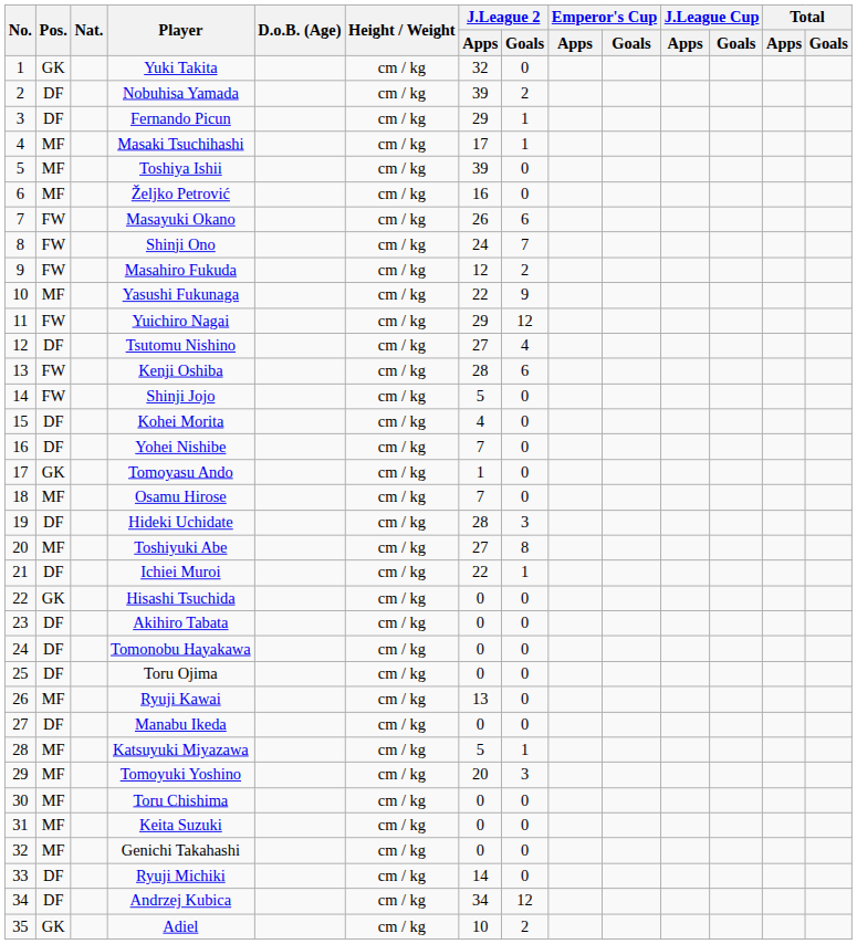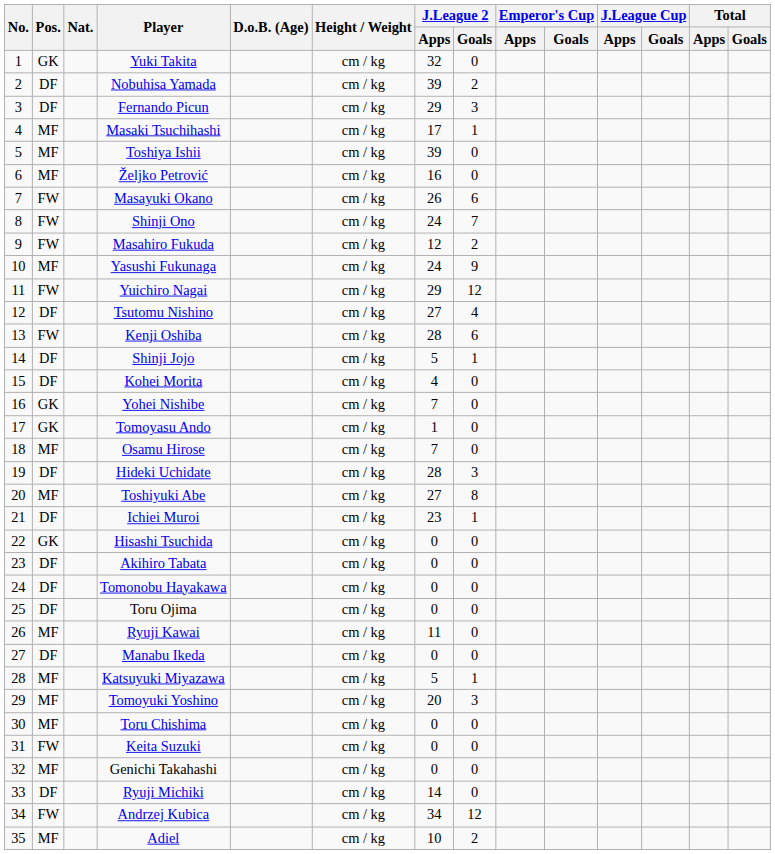 <table class="wikitable" style="text-align:center;">
 <tr>
 <th rowspan="2">No.</th>
 <th rowspan="2">Pos.</th>
 <th rowspan="2">Nat.</th>
 <th rowspan="2">Player</th>
 <th rowspan="2">D.o.B. (Age)</th>
 <th rowspan="2">Height / Weight</th>
 <th colspan="2"><a href='#'>J.League 2</a></th>
 <th colspan="2"><a href='#'>Emperor's Cup</a></th>
 <th colspan="2"><a href='#'>J.League Cup</a></th>
 <th colspan="2">Total</th>
 </tr>
 <tr>
 <th>Apps</th>
 <th>Goals</th>
 <th>Apps</th>
 <th>Goals</th>
 <th>Apps</th>
 <th>Goals</th>
 <th>Apps</th>
 <th>Goals</th>
 </tr>
 <tr>
 <td>1</td>
 <td>GK</td>
 <td></td>
 <td><a href='#'>Yuki Takita</a></td>
 <td></td>
 <td>cm / kg</td>
 <td>32</td>
 <td>0</td>
 <td></td>
 <td></td>
 <td></td>
 <td></td>
 <td></td>
 <td></td>
 </tr>
 <tr>
 <td>2</td>
 <td>DF</td>
 <td></td>
 <td><a href='#'>Nobuhisa Yamada</a></td>
 <td></td>
 <td>cm / kg</td>
 <td>39</td>
 <td>2</td>
 <td></td>
 <td></td>
 <td></td>
 <td></td>
 <td></td>
 <td></td>
 </tr>
 <tr>
 <td>3</td>
 <td>DF</td>
 <td></td>
 <td><a href='#'>Fernando Picun</a></td>
 <td></td>
 <td>cm / kg</td>
 <td>29</td>
-<td>1</td>
+<td>3</td>
 <td></td>
 <td></td>
 <td></td>
 <td></td>
 <td></td>
 <td></td>
 </tr>
 <tr>
 <td>4</td>
 <td>MF</td>
 <td></td>
 <td><a href='#'>Masaki Tsuchihashi</a></td>
 <td></td>
 <td>cm / kg</td>
 <td>17</td>
 <td>1</td>
 <td></td>
 <td></td>
 <td></td>
 <td></td>
 <td></td>
 <td></td>
 </tr>
 <tr>
 <td>5</td>
 <td>MF</td>
 <td></td>
 <td><a href='#'>Toshiya Ishii</a></td>
 <td></td>
 <td>cm / kg</td>
 <td>39</td>
 <td>0</td>
 <td></td>
 <td></td>
 <td></td>
 <td></td>
 <td></td>
 <td></td>
 </tr>
 <tr>
 <td>6</td>
 <td>MF</td>
 <td></td>
 <td><a href='#'>Željko Petrović</a></td>
 <td></td>
 <td>cm / kg</td>
 <td>16</td>
 <td>0</td>
 <td></td>
 <td></td>
 <td></td>
 <td></td>
 <td></td>
 <td></td>
 </tr>
 <tr>
 <td>7</td>
 <td>FW</td>
 <td></td>
 <td><a href='#'>Masayuki Okano</a></td>
 <td></td>
 <td>cm / kg</td>
 <td>26</td>
 <td>6</td>
 <td></td>
 <td></td>
 <td></td>
 <td></td>
 <td></td>
 <td></td>
 </tr>
 <tr>
 <td>8</td>
 <td>FW</td>
 <td></td>
 <td><a href='#'>Shinji Ono</a></td>
 <td></td>
 <td>cm / kg</td>
 <td>24</td>
 <td>7</td>
 <td></td>
 <td></td>
 <td></td>
 <td></td>
 <td></td>
 <td></td>
 </tr>
 <tr>
 <td>9</td>
 <td>FW</td>
 <td></td>
 <td><a href='#'>Masahiro Fukuda</a></td>
 <td></td>
 <td>cm / kg</td>
 <td>12</td>
 <td>2</td>
 <td></td>
 <td></td>
 <td></td>
 <td></td>
 <td></td>
 <td></td>
 </tr>
 <tr>
 <td>10</td>
 <td>MF</td>
 <td></td>
 <td><a href='#'>Yasushi Fukunaga</a></td>
 <td></td>
 <td>cm / kg</td>
-<td>22</td>
+<td>24</td>
 <td>9</td>
 <td></td>
 <td></td>
 <td></td>
 <td></td>
 <td></td>
 <td></td>
 </tr>
 <tr>
 <td>11</td>
 <td>FW</td>
 <td></td>
 <td><a href='#'>Yuichiro Nagai</a></td>
 <td></td>
 <td>cm / kg</td>
 <td>29</td>
 <td>12</td>
 <td></td>
 <td></td>
 <td></td>
 <td></td>
 <td></td>
 <td></td>
 </tr>
 <tr>
 <td>12</td>
 <td>DF</td>
 <td></td>
 <td><a href='#'>Tsutomu Nishino</a></td>
 <td></td>
 <td>cm / kg</td>
 <td>27</td>
 <td>4</td>
 <td></td>
 <td></td>
 <td></td>
 <td></td>
 <td></td>
 <td></td>
 </tr>
 <tr>
 <td>13</td>
 <td>FW</td>
 <td></td>
 <td><a href='#'>Kenji Oshiba</a></td>
 <td></td>
 <td>cm / kg</td>
 <td>28</td>
 <td>6</td>
 <td></td>
 <td></td>
 <td></td>
 <td></td>
 <td></td>
 <td></td>
 </tr>
 <tr>
 <td>14</td>
-<td>FW</td>
+<td>DF</td>
 <td></td>
 <td><a href='#'>Shinji Jojo</a></td>
 <td></td>
 <td>cm / kg</td>
 <td>5</td>
-<td>0</td>
+<td>1</td>
 <td></td>
 <td></td>
 <td></td>
 <td></td>
 <td></td>
 <td></td>
 </tr>
 <tr>
 <td>15</td>
 <td>DF</td>
 <td></td>
 <td><a href='#'>Kohei Morita</a></td>
 <td></td>
 <td>cm / kg</td>
 <td>4</td>
 <td>0</td>
 <td></td>
 <td></td>
 <td></td>
 <td></td>
 <td></td>
 <td></td>
 </tr>
 <tr>
 <td>16</td>
-<td>DF</td>
+<td>GK</td>
 <td></td>
 <td><a href='#'>Yohei Nishibe</a></td>
 <td></td>
 <td>cm / kg</td>
 <td>7</td>
 <td>0</td>
 <td></td>
 <td></td>
 <td></td>
 <td></td>
 <td></td>
 <td></td>
 </tr>
 <tr>
 <td>17</td>
 <td>GK</td>
 <td></td>
 <td><a href='#'>Tomoyasu Ando</a></td>
 <td></td>
 <td>cm / kg</td>
 <td>1</td>
 <td>0</td>
 <td></td>
 <td></td>
 <td></td>
 <td></td>
 <td></td>
 <td></td>
 </tr>
 <tr>
 <td>18</td>
 <td>MF</td>
 <td></td>
 <td><a href='#'>Osamu Hirose</a></td>
 <td></td>
 <td>cm / kg</td>
 <td>7</td>
 <td>0</td>
 <td></td>
 <td></td>
 <td></td>
 <td></td>
 <td></td>
 <td></td>
 </tr>
 <tr>
 <td>19</td>
 <td>DF</td>
 <td></td>
 <td><a href='#'>Hideki Uchidate</a></td>
 <td></td>
 <td>cm / kg</td>
 <td>28</td>
 <td>3</td>
 <td></td>
 <td></td>
 <td></td>
 <td></td>
 <td></td>
 <td></td>
 </tr>
 <tr>
 <td>20</td>
 <td>MF</td>
 <td></td>
 <td><a href='#'>Toshiyuki Abe</a></td>
 <td></td>
 <td>cm / kg</td>
 <td>27</td>
 <td>8</td>
 <td></td>
 <td></td>
 <td></td>
 <td></td>
 <td></td>
 <td></td>
 </tr>
 <tr>
 <td>21</td>
 <td>DF</td>
 <td></td>
 <td><a href='#'>Ichiei Muroi</a></td>
 <td></td>
 <td>cm / kg</td>
-<td>22</td>
+<td>23</td>
 <td>1</td>
 <td></td>
 <td></td>
 <td></td>
 <td></td>
 <td></td>
 <td></td>
 </tr>
 <tr>
 <td>22</td>
 <td>GK</td>
 <td></td>
 <td><a href='#'>Hisashi Tsuchida</a></td>
 <td></td>
 <td>cm / kg</td>
 <td>0</td>
 <td>0</td>
 <td></td>
 <td></td>
 <td></td>
 <td></td>
 <td></td>
 <td></td>
 </tr>
 <tr>
 <td>23</td>
 <td>DF</td>
 <td></td>
 <td><a href='#'>Akihiro Tabata</a></td>
 <td></td>
 <td>cm / kg</td>
 <td>0</td>
 <td>0</td>
 <td></td>
 <td></td>
 <td></td>
 <td></td>
 <td></td>
 <td></td>
 </tr>
 <tr>
 <td>24</td>
 <td>DF</td>
 <td></td>
 <td><a href='#'>Tomonobu Hayakawa</a></td>
 <td></td>
 <td>cm / kg</td>
 <td>0</td>
 <td>0</td>
 <td></td>
 <td></td>
 <td></td>
 <td></td>
 <td></td>
 <td></td>
 </tr>
 <tr>
 <td>25</td>
 <td>DF</td>
 <td></td>
 <td>Toru Ojima</td>
 <td></td>
 <td>cm / kg</td>
 <td>0</td>
 <td>0</td>
 <td></td>
 <td></td>
 <td></td>
 <td></td>
 <td></td>
 <td></td>
 </tr>
 <tr>
 <td>26</td>
 <td>MF</td>
 <td></td>
 <td><a href='#'>Ryuji Kawai</a></td>
 <td></td>
 <td>cm / kg</td>
-<td>13</td>
+<td>11</td>
 <td>0</td>
 <td></td>
 <td></td>
 <td></td>
 <td></td>
 <td></td>
 <td></td>
 </tr>
 <tr>
 <td>27</td>
 <td>DF</td>
 <td></td>
 <td><a href='#'>Manabu Ikeda</a></td>
 <td></td>
 <td>cm / kg</td>
 <td>0</td>
 <td>0</td>
 <td></td>
 <td></td>
 <td></td>
 <td></td>
 <td></td>
 <td></td>
 </tr>
 <tr>
 <td>28</td>
 <td>MF</td>
 <td></td>
 <td><a href='#'>Katsuyuki Miyazawa</a></td>
 <td></td>
 <td>cm / kg</td>
 <td>5</td>
 <td>1</td>
 <td></td>
 <td></td>
 <td></td>
 <td></td>
 <td></td>
 <td></td>
 </tr>
 <tr>
 <td>29</td>
 <td>MF</td>
 <td></td>
 <td><a href='#'>Tomoyuki Yoshino</a></td>
 <td></td>
 <td>cm / kg</td>
 <td>20</td>
 <td>3</td>
 <td></td>
 <td></td>
 <td></td>
 <td></td>
 <td></td>
 <td></td>
 </tr>
 <tr>
 <td>30</td>
 <td>MF</td>
 <td></td>
 <td><a href='#'>Toru Chishima</a></td>
 <td></td>
 <td>cm / kg</td>
 <td>0</td>
 <td>0</td>
 <td></td>
 <td></td>
 <td></td>
 <td></td>
 <td></td>
 <td></td>
 </tr>
 <tr>
 <td>31</td>
-<td>MF</td>
+<td>FW</td>
 <td></td>
 <td><a href='#'>Keita Suzuki</a></td>
 <td></td>
 <td>cm / kg</td>
 <td>0</td>
 <td>0</td>
 <td></td>
 <td></td>
 <td></td>
 <td></td>
 <td></td>
 <td></td>
 </tr>
 <tr>
 <td>32</td>
 <td>MF</td>
 <td></td>
 <td>Genichi Takahashi</td>
 <td></td>
 <td>cm / kg</td>
 <td>0</td>
 <td>0</td>
 <td></td>
 <td></td>
 <td></td>
 <td></td>
 <td></td>
 <td></td>
 </tr>
 <tr>
 <td>33</td>
 <td>DF</td>
 <td></td>
 <td><a href='#'>Ryuji Michiki</a></td>
 <td></td>
 <td>cm / kg</td>
 <td>14</td>
 <td>0</td>
 <td></td>
 <td></td>
 <td></td>
 <td></td>
 <td></td>
 <td></td>
 </tr>
 <tr>
 <td>34</td>
-<td>DF</td>
+<td>FW</td>
 <td></td>
 <td><a href='#'>Andrzej Kubica</a></td>
 <td></td>
 <td>cm / kg</td>
 <td>34</td>
 <td>12</td>
 <td></td>
 <td></td>
 <td></td>
 <td></td>
 <td></td>
 <td></td>
 </tr>
 <tr>
 <td>35</td>
-<td>GK</td>
+<td>MF</td>
 <td></td>
 <td><a href='#'>Adiel</a></td>
 <td></td>
 <td>cm / kg</td>
 <td>10</td>
 <td>2</td>
 <td></td>
 <td></td>
 <td></td>
 <td></td>
 <td></td>
 <td></td>
 </tr>
 </table>
